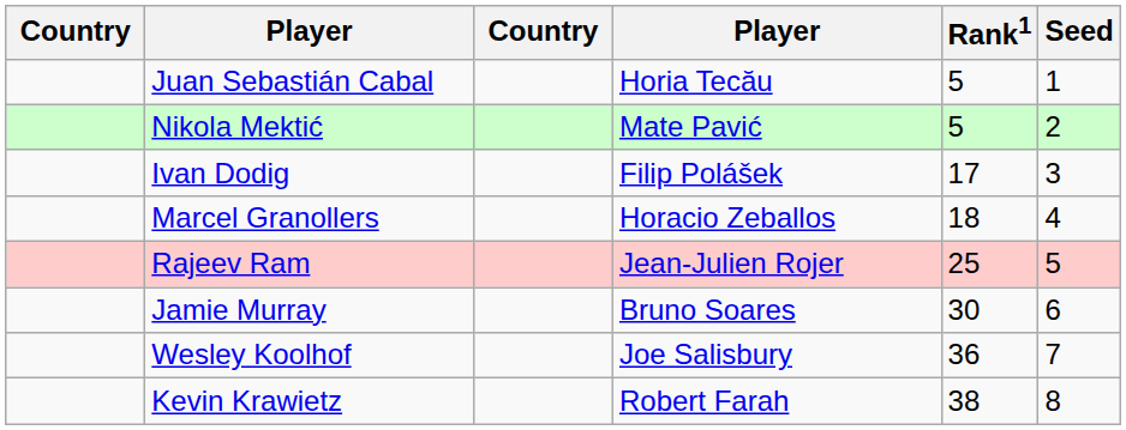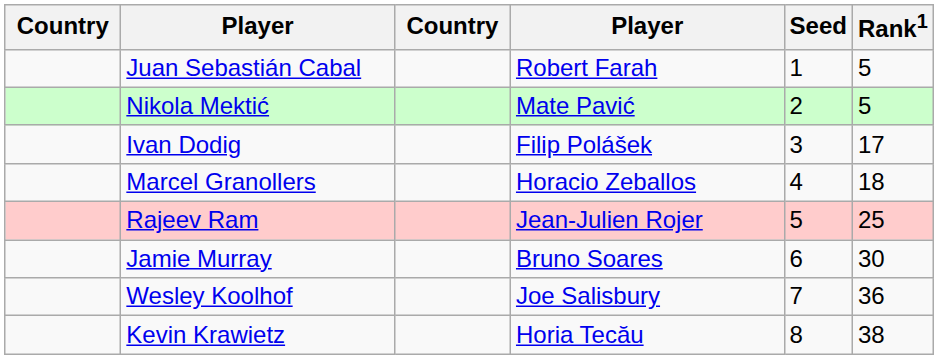 <table class="sortable wikitable">
 <tr>
 <th width="70">Country</th>
 <th width="175">Player</th>
 <th width="70">Country</th>
 <th width="175">Player</th>
+<th>Seed</th>
 <th>Rank<sup>1</sup></th>
-<th>Seed</th>
 </tr>
 <tr>
 <td></td>
 <td><a href='#'>Juan Sebastián Cabal</a></td>
 <td></td>
-<td><a href='#'>Horia Tecău</a></td>
+<td><a href='#'>Robert Farah</a></td>
+<td>1</td>
 <td>5</td>
-<td>1</td>
 </tr>
 <tr style="background-color:#cfc;">
 <td></td>
 <td><a href='#'>Nikola Mektić</a></td>
 <td></td>
 <td><a href='#'>Mate Pavić</a></td>
+<td>2</td>
 <td>5</td>
-<td>2</td>
 </tr>
 <tr>
 <td></td>
 <td><a href='#'>Ivan Dodig</a></td>
 <td></td>
 <td><a href='#'>Filip Polášek</a></td>
+<td>3</td>
 <td>17</td>
-<td>3</td>
 </tr>
 <tr>
 <td></td>
 <td><a href='#'>Marcel Granollers</a></td>
 <td></td>
 <td><a href='#'>Horacio Zeballos</a></td>
+<td>4</td>
 <td>18</td>
-<td>4</td>
 </tr>
 <tr style="background-color:#fcc;">
 <td></td>
 <td><a href='#'>Rajeev Ram</a></td>
 <td></td>
 <td><a href='#'>Jean-Julien Rojer</a></td>
+<td>5</td>
 <td>25</td>
-<td>5</td>
 </tr>
 <tr>
 <td></td>
 <td><a href='#'>Jamie Murray</a></td>
 <td></td>
 <td><a href='#'>Bruno Soares</a></td>
+<td>6</td>
 <td>30</td>
-<td>6</td>
 </tr>
 <tr>
 <td></td>
 <td><a href='#'>Wesley Koolhof</a></td>
 <td></td>
 <td><a href='#'>Joe Salisbury</a></td>
+<td>7</td>
 <td>36</td>
-<td>7</td>
 </tr>
 <tr>
 <td></td>
 <td><a href='#'>Kevin Krawietz</a></td>
 <td></td>
-<td><a href='#'>Robert Farah</a></td>
+<td><a href='#'>Horia Tecău</a></td>
+<td>8</td>
 <td>38</td>
-<td>8</td>
 </tr>
 </table>
